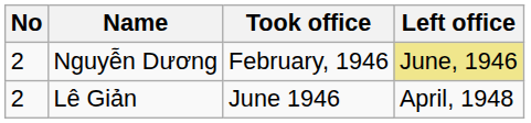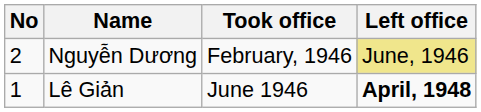 <table class="wikitable">
 <tr>
 <th>No</th>
 <th>Name</th>
 <th>Took office</th>
 <th>Left office</th>
 </tr>
 <tr>
 <td>2</td>
 <td>Nguyễn Dương</td>
 <td>February, 1946</td>
 <td style="background: khaki;">June, 1946</td>
 </tr>
 <tr>
-<td>2</td>
+<td>1</td>
 <td>Lê Giản</td>
 <td>June 1946</td>
-<td>April, 1948</td>
+<td><strong>April, 1948</strong></td>
 </tr>
 </table>
